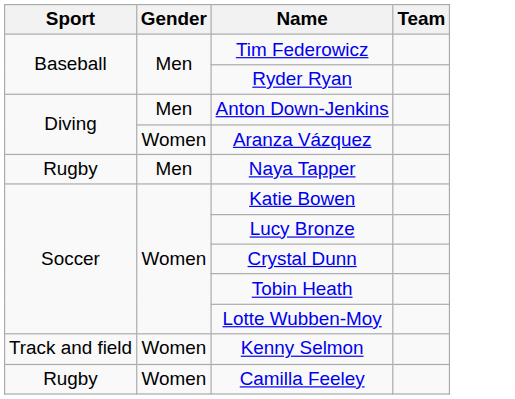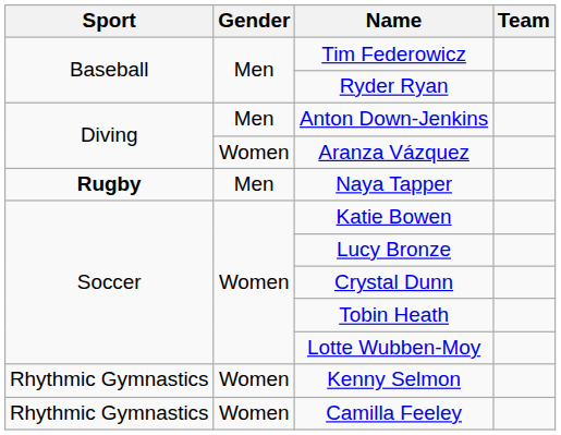 <table class="wikitable" style="text-align: center;">
 <tr>
 <th>Sport</th>
 <th>Gender</th>
 <th>Name</th>
 <th>Team</th>
 </tr>
 <tr>
 <td rowspan="2">Baseball</td>
 <td rowspan="2">Men</td>
 <td><a href='#'>Tim Federowicz</a></td>
 <td></td>
 </tr>
 <tr>
 <td><a href='#'>Ryder Ryan</a></td>
 <td></td>
 </tr>
 <tr>
 <td rowspan="2">Diving</td>
 <td rowspan="1">Men</td>
 <td><a href='#'>Anton Down-Jenkins</a></td>
 <td></td>
 </tr>
 <tr>
 <td rowspan="1">Women</td>
 <td><a href='#'>Aranza Vázquez</a></td>
 <td></td>
 </tr>
 <tr>
-<td rowspan="1">Rugby</td>
+<td rowspan="1"><strong>Rugby</strong></td>
 <td rowspan="1">Men</td>
 <td><a href='#'>Naya Tapper</a></td>
 <td></td>
 </tr>
 <tr>
 <td rowspan="5">Soccer</td>
 <td rowspan="5">Women</td>
 <td><a href='#'>Katie Bowen</a></td>
 <td></td>
 </tr>
 <tr>
 <td><a href='#'>Lucy Bronze</a></td>
 <td></td>
 </tr>
 <tr>
 <td><a href='#'>Crystal Dunn</a></td>
 <td></td>
 </tr>
 <tr>
 <td><a href='#'>Tobin Heath</a></td>
 <td></td>
 </tr>
 <tr>
 <td><a href='#'>Lotte Wubben-Moy</a></td>
 <td></td>
 </tr>
 <tr>
-<td rowspan="1">Track and field</td>
+<td rowspan="1">Rhythmic Gymnastics</td>
 <td rowspan="1">Women</td>
 <td><a href='#'>Kenny Selmon</a></td>
 <td></td>
 </tr>
 <tr>
-<td rowspan="1">Rugby</td>
+<td rowspan="1">Rhythmic Gymnastics</td>
 <td rowspan="1">Women</td>
 <td><a href='#'>Camilla Feeley</a></td>
 <td></td>
 </tr>
 </table>
